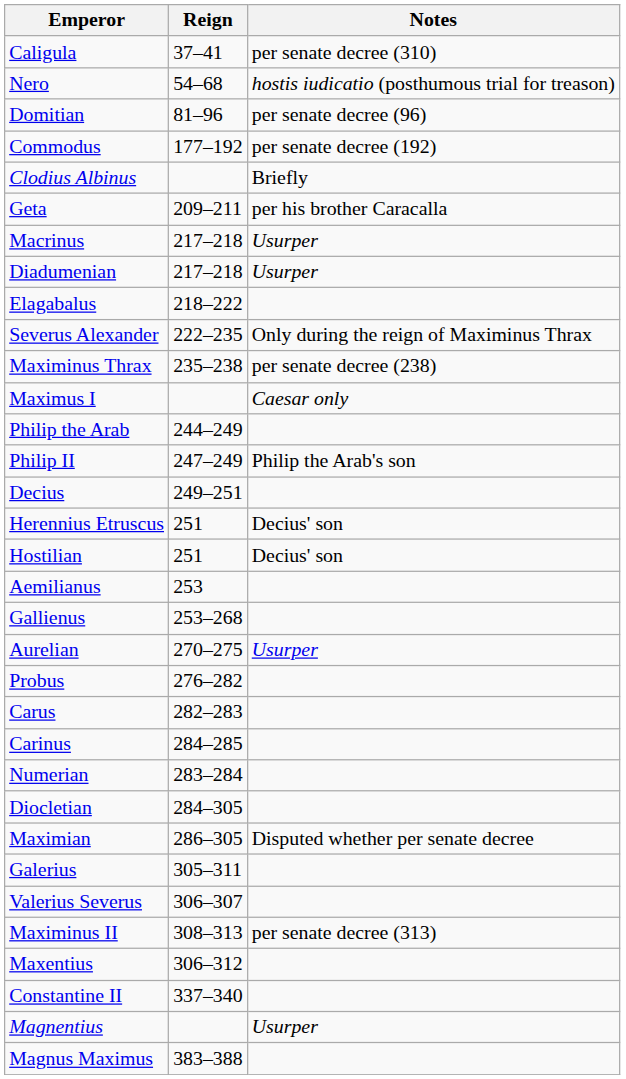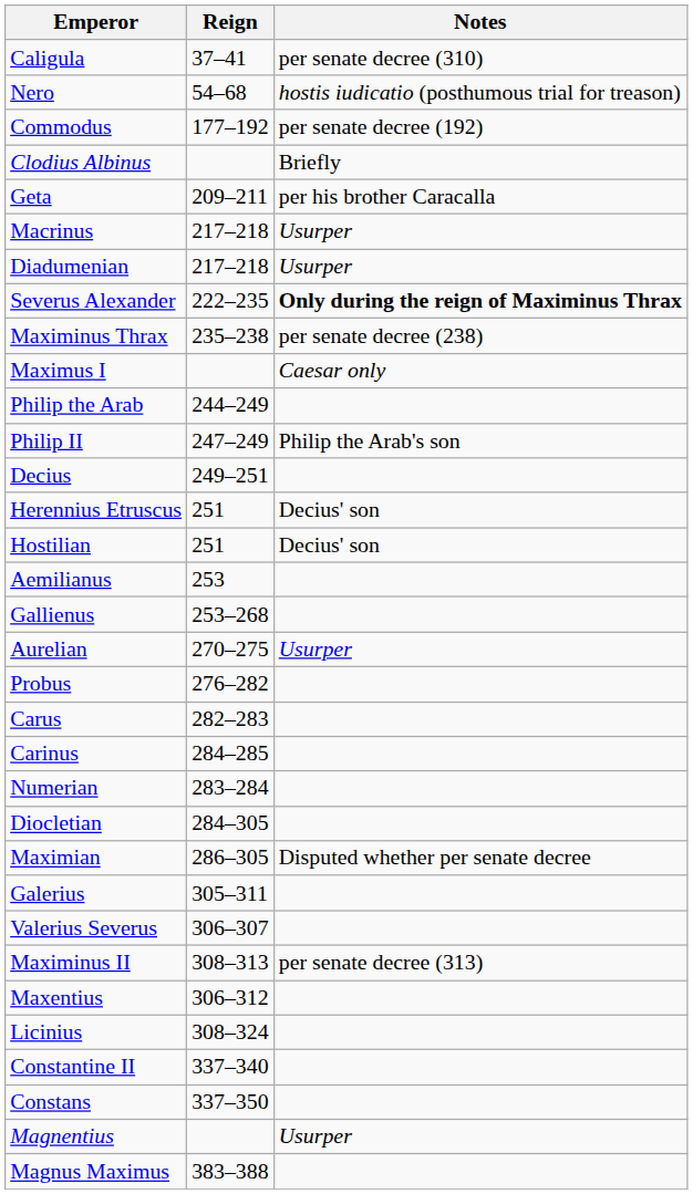 <table class="wikitable sortable">
 <tr>
 <th>Emperor</th>
 <th>Reign</th>
 <th>Notes</th>
 </tr>
 <tr>
 <td><a href='#'>Caligula</a></td>
 <td>37–41</td>
 <td>per senate decree (310)</td>
 </tr>
 <tr>
 <td><a href='#'>Nero</a></td>
 <td>54–68</td>
 <td><em>hostis iudicatio</em> (posthumous trial for treason)</td>
-</tr>
-<tr>
-<td><a href='#'>Domitian</a></td>
-<td>81–96</td>
-<td>per senate decree (96)</td>
 </tr>
 <tr>
 <td><a href='#'>Commodus</a></td>
 <td>177–192</td>
 <td>per senate decree (192)</td>
 </tr>
 <tr>
 <td><em><a href='#'>Clodius Albinus</a></em></td>
 <td></td>
 <td>Briefly</td>
 </tr>
 <tr>
 <td><a href='#'>Geta</a></td>
 <td>209–211</td>
 <td>per his brother Caracalla</td>
 </tr>
 <tr>
 <td><a href='#'>Macrinus</a></td>
 <td>217–218</td>
 <td><em>Usurper</em></td>
 </tr>
 <tr>
 <td><a href='#'>Diadumenian</a></td>
 <td>217–218</td>
 <td><em>Usurper</em></td>
 </tr>
 <tr>
-<td><a href='#'>Elagabalus</a></td>
-<td>218–222</td>
-<td></td>
-</tr>
-<tr>
 <td><a href='#'>Severus Alexander</a></td>
 <td>222–235</td>
-<td>Only during the reign of Maximinus Thrax</td>
+<td><strong>Only during the reign of Maximinus Thrax</strong></td>
 </tr>
 <tr>
 <td><a href='#'>Maximinus Thrax</a></td>
 <td>235–238</td>
 <td>per senate decree (238)</td>
 </tr>
 <tr>
 <td><a href='#'>Maximus I</a></td>
 <td></td>
 <td><em>Caesar only</em></td>
 </tr>
 <tr>
 <td><a href='#'>Philip the Arab</a></td>
 <td>244–249</td>
 <td></td>
 </tr>
 <tr>
 <td><a href='#'>Philip II</a></td>
 <td>247–249</td>
 <td>Philip the Arab's son</td>
 </tr>
 <tr>
 <td><a href='#'>Decius</a></td>
 <td>249–251</td>
 <td></td>
 </tr>
 <tr>
 <td><a href='#'>Herennius Etruscus</a></td>
 <td>251</td>
 <td>Decius' son</td>
 </tr>
 <tr>
 <td><a href='#'>Hostilian</a></td>
 <td>251</td>
 <td>Decius' son</td>
 </tr>
 <tr>
 <td><a href='#'>Aemilianus</a></td>
 <td>253</td>
 <td></td>
 </tr>
 <tr>
 <td><a href='#'>Gallienus</a></td>
 <td>253–268</td>
 <td></td>
 </tr>
 <tr>
 <td><a href='#'>Aurelian</a></td>
 <td>270–275</td>
 <td><em><a href='#'>Usurper</a></em></td>
 </tr>
 <tr>
 <td><a href='#'>Probus</a></td>
 <td>276–282</td>
 <td></td>
 </tr>
 <tr>
 <td><a href='#'>Carus</a></td>
 <td>282–283</td>
 <td></td>
 </tr>
 <tr>
 <td><a href='#'>Carinus</a></td>
 <td>284–285</td>
 <td></td>
 </tr>
 <tr>
 <td><a href='#'>Numerian</a></td>
 <td>283–284</td>
 <td></td>
 </tr>
 <tr>
 <td><a href='#'>Diocletian</a></td>
 <td>284–305</td>
 <td></td>
 </tr>
 <tr>
 <td><a href='#'>Maximian</a></td>
 <td>286–305</td>
 <td>Disputed whether per senate decree</td>
 </tr>
 <tr>
 <td><a href='#'>Galerius</a></td>
 <td>305–311</td>
 <td></td>
 </tr>
 <tr>
 <td><a href='#'>Valerius Severus</a></td>
 <td>306–307</td>
 <td></td>
 </tr>
 <tr>
 <td><a href='#'>Maximinus II</a></td>
 <td>308–313</td>
 <td>per senate decree (313)</td>
 </tr>
 <tr>
 <td><a href='#'>Maxentius</a></td>
 <td>306–312</td>
 <td></td>
 </tr>
 <tr>
+<td><a href='#'>Licinius</a></td>
+<td>308–324</td>
+<td></td>
+</tr>
+<tr>
 <td><a href='#'>Constantine II</a></td>
 <td>337–340</td>
+<td></td>
+</tr>
+<tr>
+<td><a href='#'>Constans</a></td>
+<td>337–350</td>
 <td></td>
 </tr>
 <tr>
 <td><em><a href='#'>Magnentius</a></em></td>
 <td></td>
 <td><em>Usurper</em></td>
 </tr>
 <tr>
 <td><a href='#'>Magnus Maximus</a></td>
 <td>383–388</td>
 <td></td>
 </tr>
 </table>
